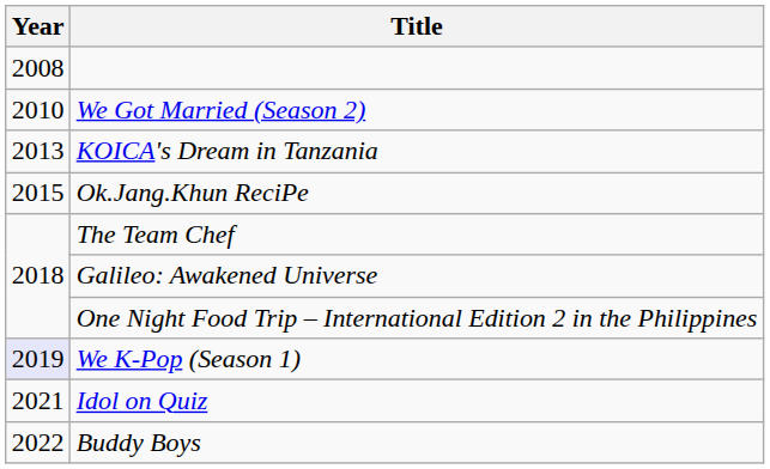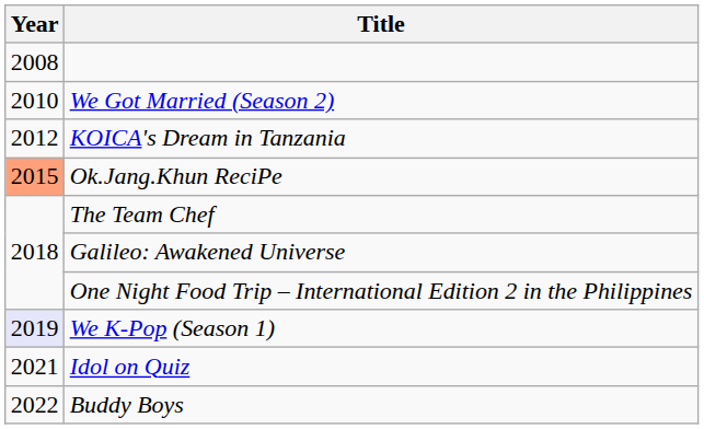 <table class="wikitable">
 <tr>
 <th>Year</th>
 <th>Title</th>
 </tr>
 <tr>
 <td>2008</td>
 <td><em></em></td>
 </tr>
 <tr>
 <td>2010</td>
 <td><em><a href='#'>We Got Married (Season 2)</a></em></td>
 </tr>
 <tr>
-<td>2013</td>
+<td>2012</td>
 <td><em><a href='#'>KOICA</a>'s Dream in Tanzania</em></td>
 </tr>
 <tr>
-<td>2015</td>
+<td style="background: lightsalmon;">2015</td>
 <td><em>Ok.Jang.Khun ReciPe</em></td>
 </tr>
 <tr>
 <td rowspan="3">2018</td>
 <td><em>The Team Chef</em></td>
 </tr>
 <tr>
 <td><em>Galileo: Awakened Universe</em></td>
 </tr>
 <tr>
 <td><em>One Night Food Trip – International Edition 2 in the Philippines</em></td>
 </tr>
 <tr>
 <td style="background: lavender;">2019</td>
 <td><em><a href='#'>We K-Pop</a> (Season 1)</em></td>
 </tr>
 <tr>
 <td>2021</td>
 <td><em><a href='#'>Idol on Quiz</a></em></td>
 </tr>
 <tr>
 <td>2022</td>
 <td><em>Buddy Boys</em></td>
 </tr>
 </table>
